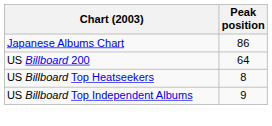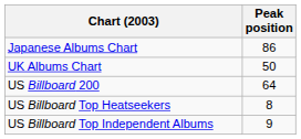 <table class="wikitable plainrowheaders sortable" style="text-align:left;" border="1">
 <tr>
 <th scope="col" style="width:19em;">Chart (2003)</th>
 <th scope="col">Peak<br>position</th>
 </tr>
 <tr>
 <td><a href='#'>Japanese Albums Chart</a></td>
 <td align="center">86</td>
+</tr>
+<tr>
+<td><a href='#'>UK Albums Chart</a></td>
+<td align="center">50</td>
 </tr>
 <tr>
 <td>US <a href='#'><em>Billboard</em> 200</a></td>
 <td align="center">64</td>
 </tr>
 <tr>
 <td>US <em>Billboard</em> <a href='#'>Top Heatseekers</a></td>
 <td align="center">8</td>
 </tr>
 <tr>
 <td>US <em>Billboard</em> <a href='#'>Top Independent Albums</a></td>
 <td align="center">9</td>
 </tr>
 </table>
